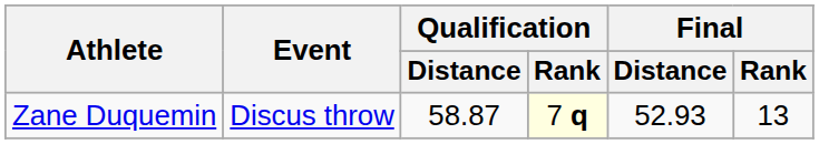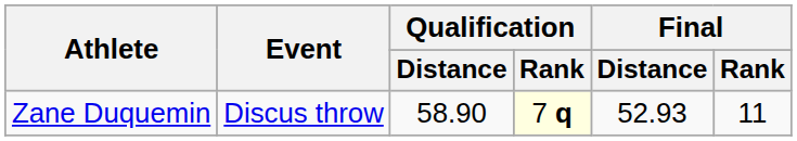 <table class="wikitable" style="font-size:90%">
 <tr>
 <th rowspan=2>Athlete</th>
 <th rowspan=2>Event</th>
 <th colspan=2>Qualification</th>
 <th colspan=2>Final</th>
 </tr>
 <tr style="font-size:95%">
 <th>Distance</th>
 <th>Rank</th>
 <th>Distance</th>
 <th>Rank</th>
 </tr>
 <tr align=center>
 <td align=left><a href='#'>Zane Duquemin</a></td>
 <td align=left><a href='#'>Discus throw</a></td>
-<td>58.87</td>
+<td>58.90</td>
 <td style="background: lightyellow;">7 <strong>q</strong></td>
 <td>52.93</td>
-<td>13</td>
+<td>11</td>
 </tr>
 </table>
